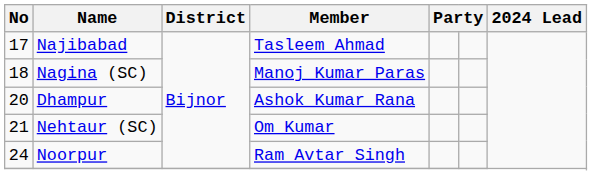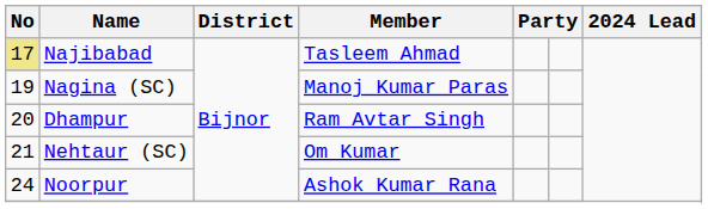 <table class="wikitable sortable">
 <tr>
 <th>No</th>
 <th>Name</th>
 <th>District</th>
 <th>Member</th>
 <th colspan="2">Party</th>
 <th colspan="2">2024 Lead</th>
 </tr>
 <tr>
-<td>17</td>
+<td style="background: khaki;">17</td>
 <td><a href='#'>Najibabad</a></td>
 <td rowspan="5"><a href='#'>Bijnor</a></td>
 <td><a href='#'>Tasleem Ahmad</a></td>
 <td></td>
 <td></td>
 </tr>
 <tr>
-<td>18</td>
+<td>19</td>
 <td><a href='#'>Nagina</a> (SC)</td>
 <td><a href='#'>Manoj Kumar Paras</a></td>
 <td></td>
 <td></td>
 </tr>
 <tr>
 <td>20</td>
 <td><a href='#'>Dhampur</a></td>
-<td><a href='#'>Ashok Kumar Rana</a></td>
+<td><a href='#'>Ram Avtar Singh</a></td>
 <td></td>
 <td></td>
 </tr>
 <tr>
 <td>21</td>
 <td><a href='#'>Nehtaur</a> (SC)</td>
 <td><a href='#'>Om Kumar</a></td>
 <td></td>
 <td></td>
 </tr>
 <tr>
 <td>24</td>
 <td><a href='#'>Noorpur</a></td>
-<td><a href='#'>Ram Avtar Singh</a></td>
+<td><a href='#'>Ashok Kumar Rana</a></td>
 <td></td>
 <td></td>
 </tr>
 <tr>
 </tr>
 </table>
